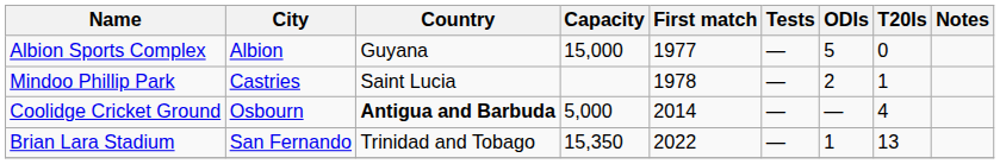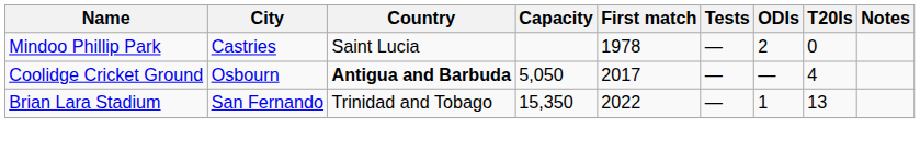 <table class ="wikitable">
 <tr>
 <th>Name</th>
 <th>City</th>
 <th>Country</th>
 <th>Capacity</th>
 <th>First match</th>
 <th>Tests</th>
 <th>ODIs</th>
 <th>T20Is</th>
 <th>Notes</th>
 </tr>
 <tr>
-<td><a href='#'>Albion Sports Complex</a></td>
-<td><a href='#'>Albion</a></td>
-<td>Guyana</td>
-<td>15,000</td>
-<td>1977</td>
-<td>—</td>
-<td>5</td>
-<td>0</td>
-<td></td>
-</tr>
-<tr>
 <td><a href='#'>Mindoo Phillip Park</a></td>
 <td><a href='#'>Castries</a></td>
 <td>Saint Lucia</td>
 <td></td>
 <td>1978</td>
 <td>—</td>
 <td>2</td>
-<td>1</td>
+<td>0</td>
 <td></td>
 </tr>
 <tr>
 <td><a href='#'>Coolidge Cricket Ground</a></td>
 <td><a href='#'>Osbourn</a></td>
 <td><strong>Antigua and Barbuda</strong></td>
-<td>5,000</td>
-<td>2014</td>
+<td>5,050</td>
+<td>2017</td>
 <td>—</td>
 <td>—</td>
 <td>4</td>
 <td></td>
 </tr>
 <tr>
 <td><a href='#'>Brian Lara Stadium</a></td>
 <td><a href='#'>San Fernando</a></td>
 <td>Trinidad and Tobago</td>
 <td>15,350</td>
 <td>2022</td>
 <td>—</td>
 <td>1</td>
 <td>13</td>
 <td></td>
 </tr>
 <tr>
 </tr>
 </table>
